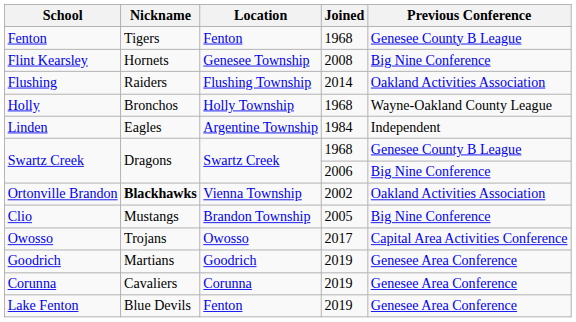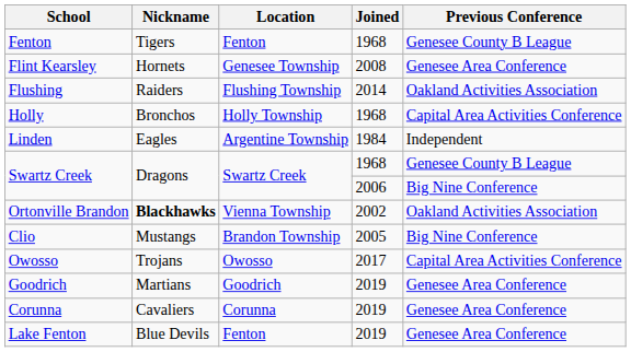 <table class="wikitable sortable">
 <tr>
 <th>School</th>
 <th>Nickname</th>
 <th>Location</th>
 <th>Joined</th>
 <th>Previous Conference</th>
 </tr>
 <tr>
 <td><a href='#'>Fenton</a></td>
 <td>Tigers</td>
 <td><a href='#'>Fenton</a></td>
 <td>1968</td>
 <td><a href='#'>Genesee County B League</a></td>
 </tr>
 <tr>
 <td><a href='#'>Flint Kearsley</a></td>
 <td>Hornets</td>
 <td><a href='#'>Genesee Township</a></td>
 <td>2008</td>
-<td><a href='#'>Big Nine Conference</a></td>
+<td><a href='#'>Genesee Area Conference</a></td>
 </tr>
 <tr>
 <td><a href='#'>Flushing</a></td>
 <td>Raiders</td>
 <td><a href='#'>Flushing Township</a></td>
 <td>2014</td>
 <td><a href='#'>Oakland Activities Association</a></td>
 </tr>
 <tr>
 <td><a href='#'>Holly</a></td>
 <td>Bronchos</td>
 <td><a href='#'>Holly Township</a></td>
 <td>1968</td>
-<td>Wayne-Oakland County League</td>
+<td><a href='#'>Capital Area Activities Conference</a></td>
 </tr>
 <tr>
 <td><a href='#'>Linden</a></td>
 <td>Eagles</td>
 <td><a href='#'>Argentine Township</a></td>
 <td>1984</td>
 <td>Independent</td>
 </tr>
 <tr>
 <td rowspan=2><a href='#'>Swartz Creek</a></td>
 <td rowspan=2>Dragons</td>
 <td rowspan=2><a href='#'>Swartz Creek</a></td>
 <td>1968</td>
 <td><a href='#'>Genesee County B League</a></td>
 </tr>
 <tr>
 <td>2006</td>
 <td><a href='#'>Big Nine Conference</a></td>
 </tr>
 <tr>
 <td><a href='#'>Ortonville Brandon</a></td>
 <td><strong>Blackhawks</strong></td>
 <td><a href='#'>Vienna Township</a></td>
 <td>2002</td>
 <td><a href='#'>Oakland Activities Association</a></td>
 </tr>
 <tr>
 <td><a href='#'>Clio</a></td>
 <td>Mustangs</td>
 <td><a href='#'>Brandon Township</a></td>
 <td>2005</td>
 <td><a href='#'>Big Nine Conference</a></td>
 </tr>
 <tr>
 <td><a href='#'>Owosso</a></td>
 <td>Trojans</td>
 <td><a href='#'>Owosso</a></td>
 <td>2017</td>
 <td><a href='#'>Capital Area Activities Conference</a></td>
 </tr>
 <tr>
 <td><a href='#'>Goodrich</a></td>
 <td>Martians</td>
 <td><a href='#'>Goodrich</a></td>
 <td>2019</td>
 <td><a href='#'>Genesee Area Conference</a></td>
 </tr>
 <tr>
 <td><a href='#'>Corunna</a></td>
 <td>Cavaliers</td>
 <td><a href='#'>Corunna</a></td>
 <td>2019</td>
 <td><a href='#'>Genesee Area Conference</a></td>
 </tr>
 <tr>
 <td><a href='#'>Lake Fenton</a></td>
 <td>Blue Devils</td>
 <td><a href='#'>Fenton</a></td>
 <td>2019</td>
 <td><a href='#'>Genesee Area Conference</a></td>
 </tr>
 </table>
